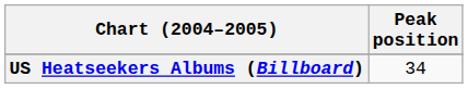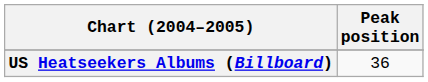 <table class="wikitable sortable plainrowheaders" style="text-align:center">
 <tr>
 <th scope="col">Chart (2004–2005)</th>
 <th scope="col">Peak<br>position</th>
 </tr>
 <tr>
 </tr>
 <tr>
 </tr>
 <tr>
 </tr>
 <tr>
 </tr>
 <tr>
 <th scope="row">US <a href='#'>Heatseekers Albums</a> (<em><a href='#'>Billboard</a></em>)</th>
-<td>34</td>
+<td>36</td>
 </tr>
 </table>
